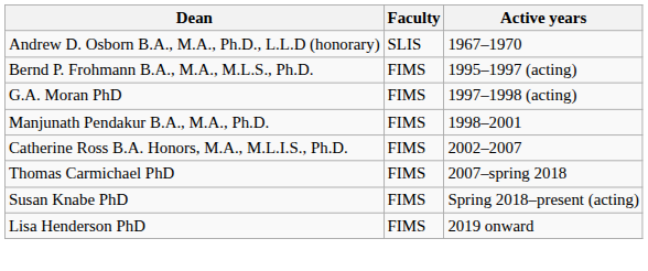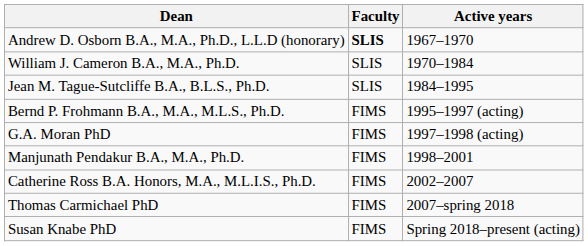 <table class="wikitable">
 <tr>
 <th>Dean</th>
 <th>Faculty</th>
 <th>Active years</th>
 </tr>
 <tr>
 <td>Andrew D. Osborn B.A., M.A., Ph.D., L.L.D (honorary)</td>
+<td><strong>SLIS</strong></td>
+<td>1967–1970</td>
+</tr>
+<tr>
+<td>William J. Cameron B.A., M.A., Ph.D.</td>
 <td>SLIS</td>
-<td>1967–1970</td>
+<td>1970–1984</td>
+</tr>
+<tr>
+<td>Jean M. Tague-Sutcliffe B.A., B.L.S., Ph.D.</td>
+<td>SLIS</td>
+<td>1984–1995</td>
 </tr>
 <tr>
 <td>Bernd P. Frohmann B.A., M.A., M.L.S., Ph.D.</td>
 <td>FIMS</td>
 <td>1995–1997 (acting)</td>
 </tr>
 <tr>
 <td>G.A. Moran PhD</td>
 <td>FIMS</td>
 <td>1997–1998 (acting)</td>
 </tr>
 <tr>
 <td>Manjunath Pendakur B.A., M.A., Ph.D.</td>
 <td>FIMS</td>
 <td>1998–2001</td>
 </tr>
 <tr>
 <td>Catherine Ross B.A. Honors, M.A., M.L.I.S., Ph.D.</td>
 <td>FIMS</td>
 <td>2002–2007</td>
 </tr>
 <tr>
 <td>Thomas Carmichael PhD</td>
 <td>FIMS</td>
 <td>2007–spring 2018</td>
 </tr>
 <tr>
 <td>Susan Knabe PhD</td>
 <td>FIMS</td>
 <td>Spring 2018–present (acting)</td>
 </tr>
-<tr>
-<td>Lisa Henderson PhD</td>
-<td>FIMS</td>
-<td>2019 onward</td>
-</tr>
 </table>
